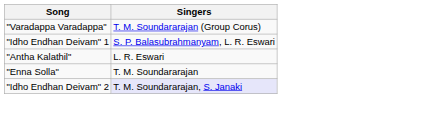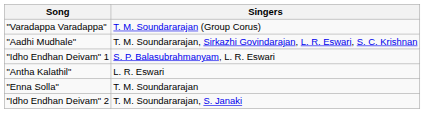 <table class="wikitable" style="font-size:95%;">
 <tr>
 <th>Song</th>
 <th>Singers</th>
 </tr>
 <tr>
 <td>"Varadappa Varadappa"</td>
 <td><a href='#'>T. M. Soundararajan</a> (Group Corus)</td>
+</tr>
+<tr>
+<td>"Aadhi Mudhale"</td>
+<td>T. M. Soundararajan, <a href='#'>Sirkazhi Govindarajan</a>, <a href='#'>L. R. Eswari</a>, <a href='#'>S. C. Krishnan</a></td>
 </tr>
 <tr>
 <td>"Idho Endhan Deivam" 1</td>
 <td><a href='#'>S. P. Balasubrahmanyam</a>, L. R. Eswari</td>
 </tr>
 <tr>
 <td>"Antha Kalathil"</td>
 <td>L. R. Eswari</td>
 </tr>
 <tr>
 <td>"Enna Solla"</td>
 <td>T. M. Soundararajan</td>
 </tr>
 <tr>
 <td>"Idho Endhan Deivam" 2</td>
-<td style="background: lavender;">T. M. Soundararajan, <a href='#'>S. Janaki</a></td>
+<td>T. M. Soundararajan, <a href='#'>S. Janaki</a></td>
 </tr>
 </table>
